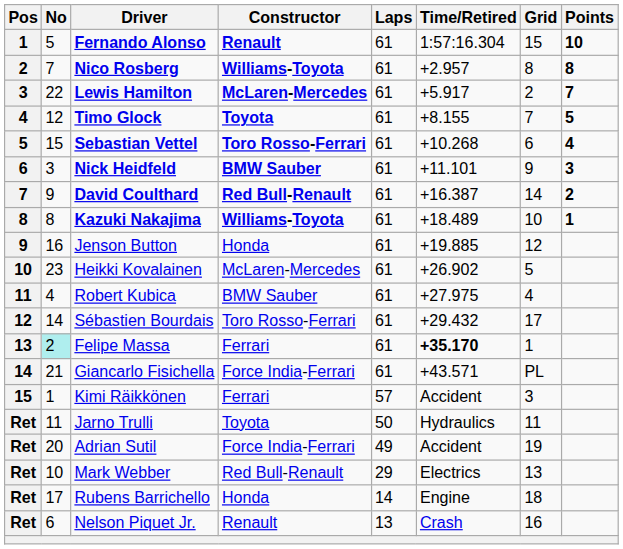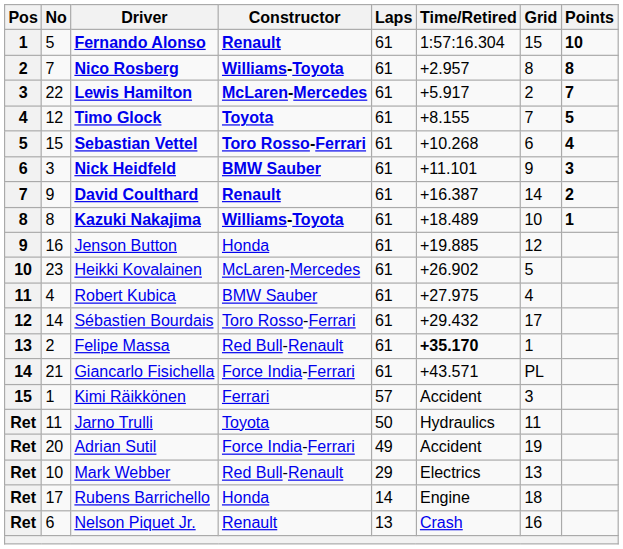 <table class="wikitable" border="1" style="font-size:85%">
 <tr>
 <th>Pos</th>
 <th>No</th>
 <th>Driver</th>
 <th>Constructor</th>
 <th>Laps</th>
 <th>Time/Retired</th>
 <th>Grid</th>
 <th>Points</th>
 </tr>
 <tr>
 <th>1</th>
 <td>5</td>
 <td> <strong><a href='#'>Fernando Alonso</a></strong></td>
 <td><strong><a href='#'>Renault</a></strong></td>
 <td>61</td>
 <td>1:57:16.304</td>
 <td>15</td>
 <td><strong>10</strong></td>
 </tr>
 <tr>
 <th>2</th>
 <td>7</td>
 <td> <strong><a href='#'>Nico Rosberg</a></strong></td>
 <td><strong><a href='#'>Williams</a>-<a href='#'>Toyota</a></strong></td>
 <td>61</td>
 <td>+2.957</td>
 <td>8</td>
 <td><strong>8</strong></td>
 </tr>
 <tr>
 <th>3</th>
 <td>22</td>
 <td> <strong><a href='#'>Lewis Hamilton</a></strong></td>
 <td><strong><a href='#'>McLaren</a>-<a href='#'>Mercedes</a></strong></td>
 <td>61</td>
 <td>+5.917</td>
 <td>2</td>
 <td><strong>7</strong></td>
 </tr>
 <tr>
 <th>4</th>
 <td>12</td>
 <td> <strong><a href='#'>Timo Glock</a></strong></td>
 <td><strong><a href='#'>Toyota</a></strong></td>
 <td>61</td>
 <td>+8.155</td>
 <td>7</td>
 <td><strong>5</strong></td>
 </tr>
 <tr>
 <th>5</th>
 <td>15</td>
 <td> <strong><a href='#'>Sebastian Vettel</a></strong></td>
 <td><strong><a href='#'>Toro Rosso</a>-<a href='#'>Ferrari</a></strong></td>
 <td>61</td>
 <td>+10.268</td>
 <td>6</td>
 <td><strong>4</strong></td>
 </tr>
 <tr>
 <th>6</th>
 <td>3</td>
 <td> <strong><a href='#'>Nick Heidfeld</a></strong></td>
 <td><strong><a href='#'>BMW Sauber</a></strong></td>
 <td>61</td>
 <td>+11.101</td>
 <td>9</td>
 <td><strong>3</strong></td>
 </tr>
 <tr>
 <th>7</th>
 <td>9</td>
 <td> <strong><a href='#'>David Coulthard</a></strong></td>
-<td><strong><a href='#'>Red Bull</a>-<a href='#'>Renault</a></strong></td>
+<td><strong><a href='#'>Renault</a></strong></td>
 <td>61</td>
 <td>+16.387</td>
 <td>14</td>
 <td><strong>2</strong></td>
 </tr>
 <tr>
 <th>8</th>
 <td>8</td>
 <td> <strong><a href='#'>Kazuki Nakajima</a></strong></td>
 <td><strong><a href='#'>Williams</a>-<a href='#'>Toyota</a></strong></td>
 <td>61</td>
 <td>+18.489</td>
 <td>10</td>
 <td><strong>1</strong></td>
 </tr>
 <tr>
 <th>9</th>
 <td>16</td>
 <td> <a href='#'>Jenson Button</a></td>
 <td><a href='#'>Honda</a></td>
 <td>61</td>
 <td>+19.885</td>
 <td>12</td>
 <td></td>
 </tr>
 <tr>
 <th>10</th>
 <td>23</td>
 <td> <a href='#'>Heikki Kovalainen</a></td>
 <td><a href='#'>McLaren</a>-<a href='#'>Mercedes</a></td>
 <td>61</td>
 <td>+26.902</td>
 <td>5</td>
 <td></td>
 </tr>
 <tr>
 <th>11</th>
 <td>4</td>
 <td> <a href='#'>Robert Kubica</a></td>
 <td><a href='#'>BMW Sauber</a></td>
 <td>61</td>
 <td>+27.975</td>
 <td>4</td>
 <td></td>
 </tr>
 <tr>
 <th>12</th>
 <td>14</td>
 <td> <a href='#'>Sébastien Bourdais</a></td>
 <td><a href='#'>Toro Rosso</a>-<a href='#'>Ferrari</a></td>
 <td>61</td>
 <td>+29.432</td>
 <td>17</td>
 <td></td>
 </tr>
 <tr>
 <th>13</th>
-<td style="background: paleturquoise;">2</td>
+<td>2</td>
 <td> <a href='#'>Felipe Massa</a></td>
-<td><a href='#'>Ferrari</a></td>
+<td><a href='#'>Red Bull</a>-<a href='#'>Renault</a></td>
 <td>61</td>
 <td><strong>+35.170</strong></td>
 <td>1</td>
 <td></td>
 </tr>
 <tr>
 <th>14</th>
 <td>21</td>
 <td> <a href='#'>Giancarlo Fisichella</a></td>
 <td><a href='#'>Force India</a>-<a href='#'>Ferrari</a></td>
 <td>61</td>
 <td>+43.571</td>
 <td>PL</td>
 <td></td>
 </tr>
 <tr>
 <th>15</th>
 <td>1</td>
 <td> <a href='#'>Kimi Räikkönen</a></td>
 <td><a href='#'>Ferrari</a></td>
 <td>57</td>
 <td>Accident</td>
 <td>3</td>
 <td></td>
 </tr>
 <tr>
 <th>Ret</th>
 <td>11</td>
 <td> <a href='#'>Jarno Trulli</a></td>
 <td><a href='#'>Toyota</a></td>
 <td>50</td>
 <td>Hydraulics</td>
 <td>11</td>
 <td></td>
 </tr>
 <tr>
 <th>Ret</th>
 <td>20</td>
 <td> <a href='#'>Adrian Sutil</a></td>
 <td><a href='#'>Force India</a>-<a href='#'>Ferrari</a></td>
 <td>49</td>
 <td>Accident</td>
 <td>19</td>
 <td></td>
 </tr>
 <tr>
 <th>Ret</th>
 <td>10</td>
 <td> <a href='#'>Mark Webber</a></td>
 <td><a href='#'>Red Bull</a>-<a href='#'>Renault</a></td>
 <td>29</td>
 <td>Electrics</td>
 <td>13</td>
 <td></td>
 </tr>
 <tr>
 <th>Ret</th>
 <td>17</td>
 <td> <a href='#'>Rubens Barrichello</a></td>
 <td><a href='#'>Honda</a></td>
 <td>14</td>
 <td>Engine</td>
 <td>18</td>
 <td></td>
 </tr>
 <tr>
 <th>Ret</th>
 <td>6</td>
 <td> <a href='#'>Nelson Piquet Jr.</a></td>
 <td><a href='#'>Renault</a></td>
 <td>13</td>
 <td><a href='#'>Crash</a></td>
 <td>16</td>
 <td></td>
 </tr>
 <tr>
 <th colspan="8"></th>
 </tr>
 </table>
